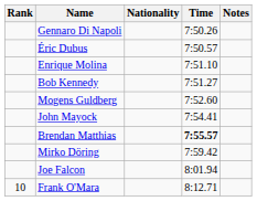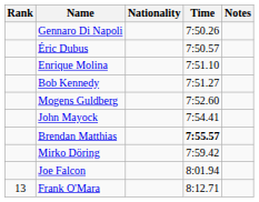 <table class="wikitable sortable" style="text-align:center">
 <tr>
 <th>Rank</th>
 <th>Name</th>
 <th>Nationality</th>
 <th>Time</th>
 <th>Notes</th>
 </tr>
 <tr>
 <td></td>
 <td align="left"><a href='#'>Gennaro Di Napoli</a></td>
 <td align=left></td>
 <td>7:50.26</td>
 <td></td>
 </tr>
 <tr>
 <td></td>
 <td align="left"><a href='#'>Éric Dubus</a></td>
 <td align=left></td>
 <td>7:50.57</td>
 <td></td>
 </tr>
 <tr>
 <td></td>
 <td align="left"><a href='#'>Enrique Molina</a></td>
 <td align=left></td>
 <td>7:51.10</td>
 <td></td>
 </tr>
 <tr>
 <td></td>
 <td align="left"><a href='#'>Bob Kennedy</a></td>
 <td align=left></td>
 <td>7:51.27</td>
 <td></td>
 </tr>
 <tr>
 <td></td>
 <td align="left"><a href='#'>Mogens Guldberg</a></td>
 <td align=left></td>
 <td>7:52.60</td>
 <td></td>
 </tr>
 <tr>
 <td></td>
 <td align="left"><a href='#'>John Mayock</a></td>
 <td align=left></td>
 <td>7:54.41</td>
 <td></td>
 </tr>
 <tr>
 <td></td>
 <td align="left"><a href='#'>Brendan Matthias</a></td>
 <td align=left></td>
 <td><strong>7:55.57</strong></td>
 <td></td>
 </tr>
 <tr>
 <td></td>
 <td align="left"><a href='#'>Mirko Döring</a></td>
 <td align=left></td>
 <td>7:59.42</td>
 <td></td>
 </tr>
 <tr>
 <td></td>
 <td align="left"><a href='#'>Joe Falcon</a></td>
 <td align=left></td>
 <td>8:01.94</td>
 <td></td>
 </tr>
 <tr>
-<td>10</td>
+<td>13</td>
 <td align="left"><a href='#'>Frank O'Mara</a></td>
 <td align=left></td>
 <td>8:12.71</td>
 <td></td>
 </tr>
 </table>
